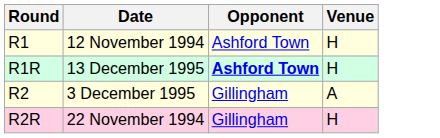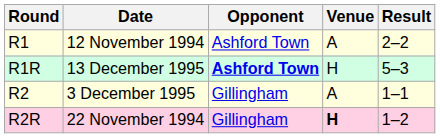 <table class="wikitable">
 <tr>
 <th>Round</th>
 <th>Date</th>
 <th>Opponent</th>
 <th>Venue</th>
+<th>Result</th>
 </tr>
 <tr style="background-color: #ffffdd;">
 <td>R1</td>
 <td>12 November 1994</td>
 <td><a href='#'>Ashford Town</a></td>
-<td>H</td>
+<td>A</td>
+<td>2–2</td>
 </tr>
 <tr style="background-color: #d0ffe3;">
 <td>R1R</td>
 <td>13 December 1995</td>
 <td><strong><a href='#'>Ashford Town</a></strong></td>
 <td>H</td>
+<td>5–3</td>
 </tr>
 <tr style="background-color: #ffffdd;">
 <td>R2</td>
 <td>3 December 1995</td>
 <td><a href='#'>Gillingham</a></td>
 <td>A</td>
+<td>1–1</td>
 </tr>
 <tr style="background-color: #ffd0e3;">
 <td>R2R</td>
 <td>22 November 1994</td>
 <td><a href='#'>Gillingham</a></td>
-<td>H</td>
+<td><strong>H</strong></td>
+<td>1–2</td>
 </tr>
 </table>
